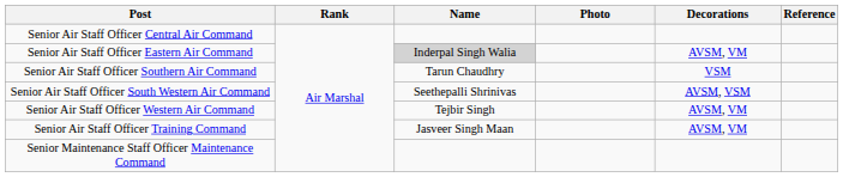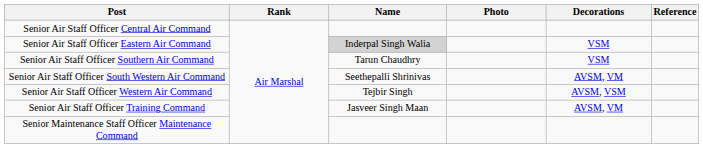 <table class="wikitable" style="text-align:center">
 <tr style="background:#ccc;">
 <th scope="col" style="width: 350px;">Post</th>
 <th scope="col" style="width: 150px;">Rank</th>
 <th scope="col" style="width: 180px;">Name</th>
 <th scope="col" style="width: 150px;">Photo</th>
 <th scope="col" style="width: 160px;">Decorations</th>
 <th scope="col" style="width: 5px;">Reference</th>
 </tr>
 <tr>
 <td>Senior Air Staff Officer <a href='#'>Central Air Command</a></td>
 <td rowspan="7"><a href='#'>Air Marshal</a></td>
 <td></td>
 <td></td>
 <td></td>
 <td></td>
 </tr>
 <tr>
 <td>Senior Air Staff Officer <a href='#'>Eastern Air Command</a></td>
 <td style="background: lightgrey;">Inderpal Singh Walia</td>
 <td></td>
-<td><a href='#'>AVSM</a>, <a href='#'>VM</a></td>
+<td><a href='#'>VSM</a></td>
 <td></td>
 </tr>
 <tr>
 <td>Senior Air Staff Officer <a href='#'>Southern Air Command</a></td>
 <td>Tarun Chaudhry</td>
 <td></td>
 <td><a href='#'>VSM</a></td>
 <td></td>
 </tr>
 <tr>
 <td>Senior Air Staff Officer <a href='#'>South Western Air Command</a></td>
 <td>Seethepalli Shrinivas</td>
 <td></td>
-<td><a href='#'>AVSM</a>, <a href='#'>VSM</a></td>
+<td><a href='#'>AVSM</a>, <a href='#'>VM</a></td>
 <td></td>
 </tr>
 <tr>
 <td>Senior Air Staff Officer <a href='#'>Western Air Command</a></td>
 <td>Tejbir Singh</td>
 <td></td>
-<td><a href='#'>AVSM</a>, <a href='#'>VM</a></td>
+<td><a href='#'>AVSM</a>, <a href='#'>VSM</a></td>
 <td></td>
 </tr>
 <tr>
 <td>Senior Air Staff Officer <a href='#'>Training Command</a></td>
 <td>Jasveer Singh Maan</td>
 <td></td>
 <td><a href='#'>AVSM</a>, <a href='#'>VM</a></td>
 <td></td>
 </tr>
 <tr>
 <td>Senior Maintenance Staff Officer <a href='#'>Maintenance Command</a></td>
 <td></td>
 <td></td>
 <td></td>
 <td></td>
 </tr>
 </table>
